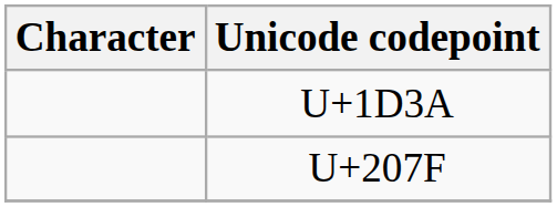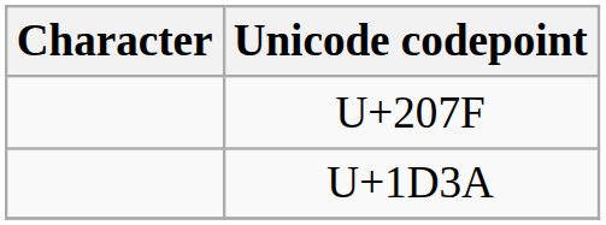 <table class="wikitable" style="text-align: center;">
 <tr>
 <th>Character</th>
 <th>Unicode codepoint</th>
 </tr>
 <tr>
 <td></td>
-<td>U+1D3A</td>
+<td>U+207F</td>
 </tr>
 <tr>
 <td></td>
-<td>U+207F</td>
+<td>U+1D3A</td>
 </tr>
 <tr>
 </tr>
 </table>
